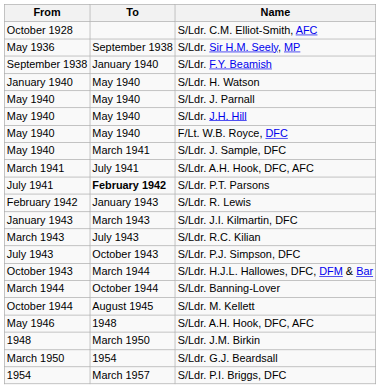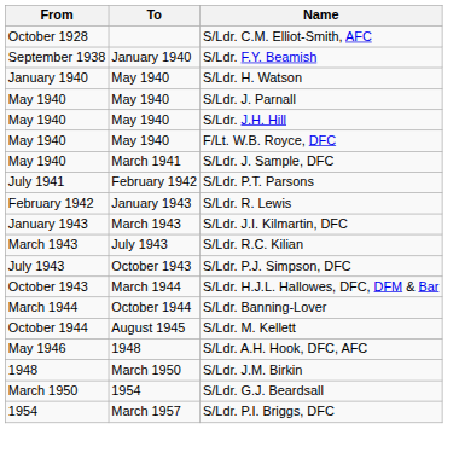 <table class="wikitable">
 <tr>
 <th>From</th>
 <th>To</th>
 <th>Name</th>
 </tr>
 <tr>
 <td>October 1928</td>
 <td></td>
 <td>S/Ldr. C.M. Elliot-Smith, <a href='#'>AFC</a></td>
-</tr>
-<tr>
-<td>May 1936</td>
-<td>September 1938</td>
-<td>S/Ldr. <a href='#'>Sir H.M. Seely</a>, <a href='#'>MP</a></td>
 </tr>
 <tr>
 <td>September 1938</td>
 <td>January 1940</td>
 <td>S/Ldr. <a href='#'>F.Y. Beamish</a></td>
 </tr>
 <tr>
 <td>January 1940</td>
 <td>May 1940</td>
 <td>S/Ldr. H. Watson</td>
 </tr>
 <tr>
 <td>May 1940</td>
 <td>May 1940</td>
 <td>S/Ldr. J. Parnall</td>
 </tr>
 <tr>
 <td>May 1940</td>
 <td>May 1940</td>
 <td>S/Ldr. <a href='#'>J.H. Hill</a></td>
 </tr>
 <tr>
 <td>May 1940</td>
 <td>May 1940</td>
 <td>F/Lt. W.B. Royce, <a href='#'>DFC</a></td>
 </tr>
 <tr>
 <td>May 1940</td>
 <td>March 1941</td>
 <td>S/Ldr. J. Sample, DFC</td>
 </tr>
 <tr>
-<td>March 1941</td>
 <td>July 1941</td>
-<td>S/Ldr. A.H. Hook, DFC, AFC</td>
-</tr>
-<tr>
-<td>July 1941</td>
-<td><strong>February 1942</strong></td>
+<td>February 1942</td>
 <td>S/Ldr. P.T. Parsons</td>
 </tr>
 <tr>
 <td>February 1942</td>
 <td>January 1943</td>
 <td>S/Ldr. R. Lewis</td>
 </tr>
 <tr>
 <td>January 1943</td>
 <td>March 1943</td>
 <td>S/Ldr. J.I. Kilmartin, DFC</td>
 </tr>
 <tr>
 <td>March 1943</td>
 <td>July 1943</td>
 <td>S/Ldr. R.C. Kilian</td>
 </tr>
 <tr>
 <td>July 1943</td>
 <td>October 1943</td>
 <td>S/Ldr. P.J. Simpson, DFC</td>
 </tr>
 <tr>
 <td>October 1943</td>
 <td>March 1944</td>
 <td>S/Ldr. H.J.L. Hallowes, DFC, <a href='#'>DFM</a> & <a href='#'>Bar</a></td>
 </tr>
 <tr>
 <td>March 1944</td>
 <td>October 1944</td>
 <td>S/Ldr. Banning-Lover</td>
 </tr>
 <tr>
 <td>October 1944</td>
 <td>August 1945</td>
 <td>S/Ldr. M. Kellett</td>
 </tr>
 <tr>
 <td>May 1946</td>
 <td>1948</td>
 <td>S/Ldr. A.H. Hook, DFC, AFC</td>
 </tr>
 <tr>
 <td>1948</td>
 <td>March 1950</td>
 <td>S/Ldr. J.M. Birkin</td>
 </tr>
 <tr>
 <td>March 1950</td>
 <td>1954</td>
 <td>S/Ldr. G.J. Beardsall</td>
 </tr>
 <tr>
 <td>1954</td>
 <td>March 1957</td>
 <td>S/Ldr. P.I. Briggs, DFC</td>
 </tr>
 </table>
